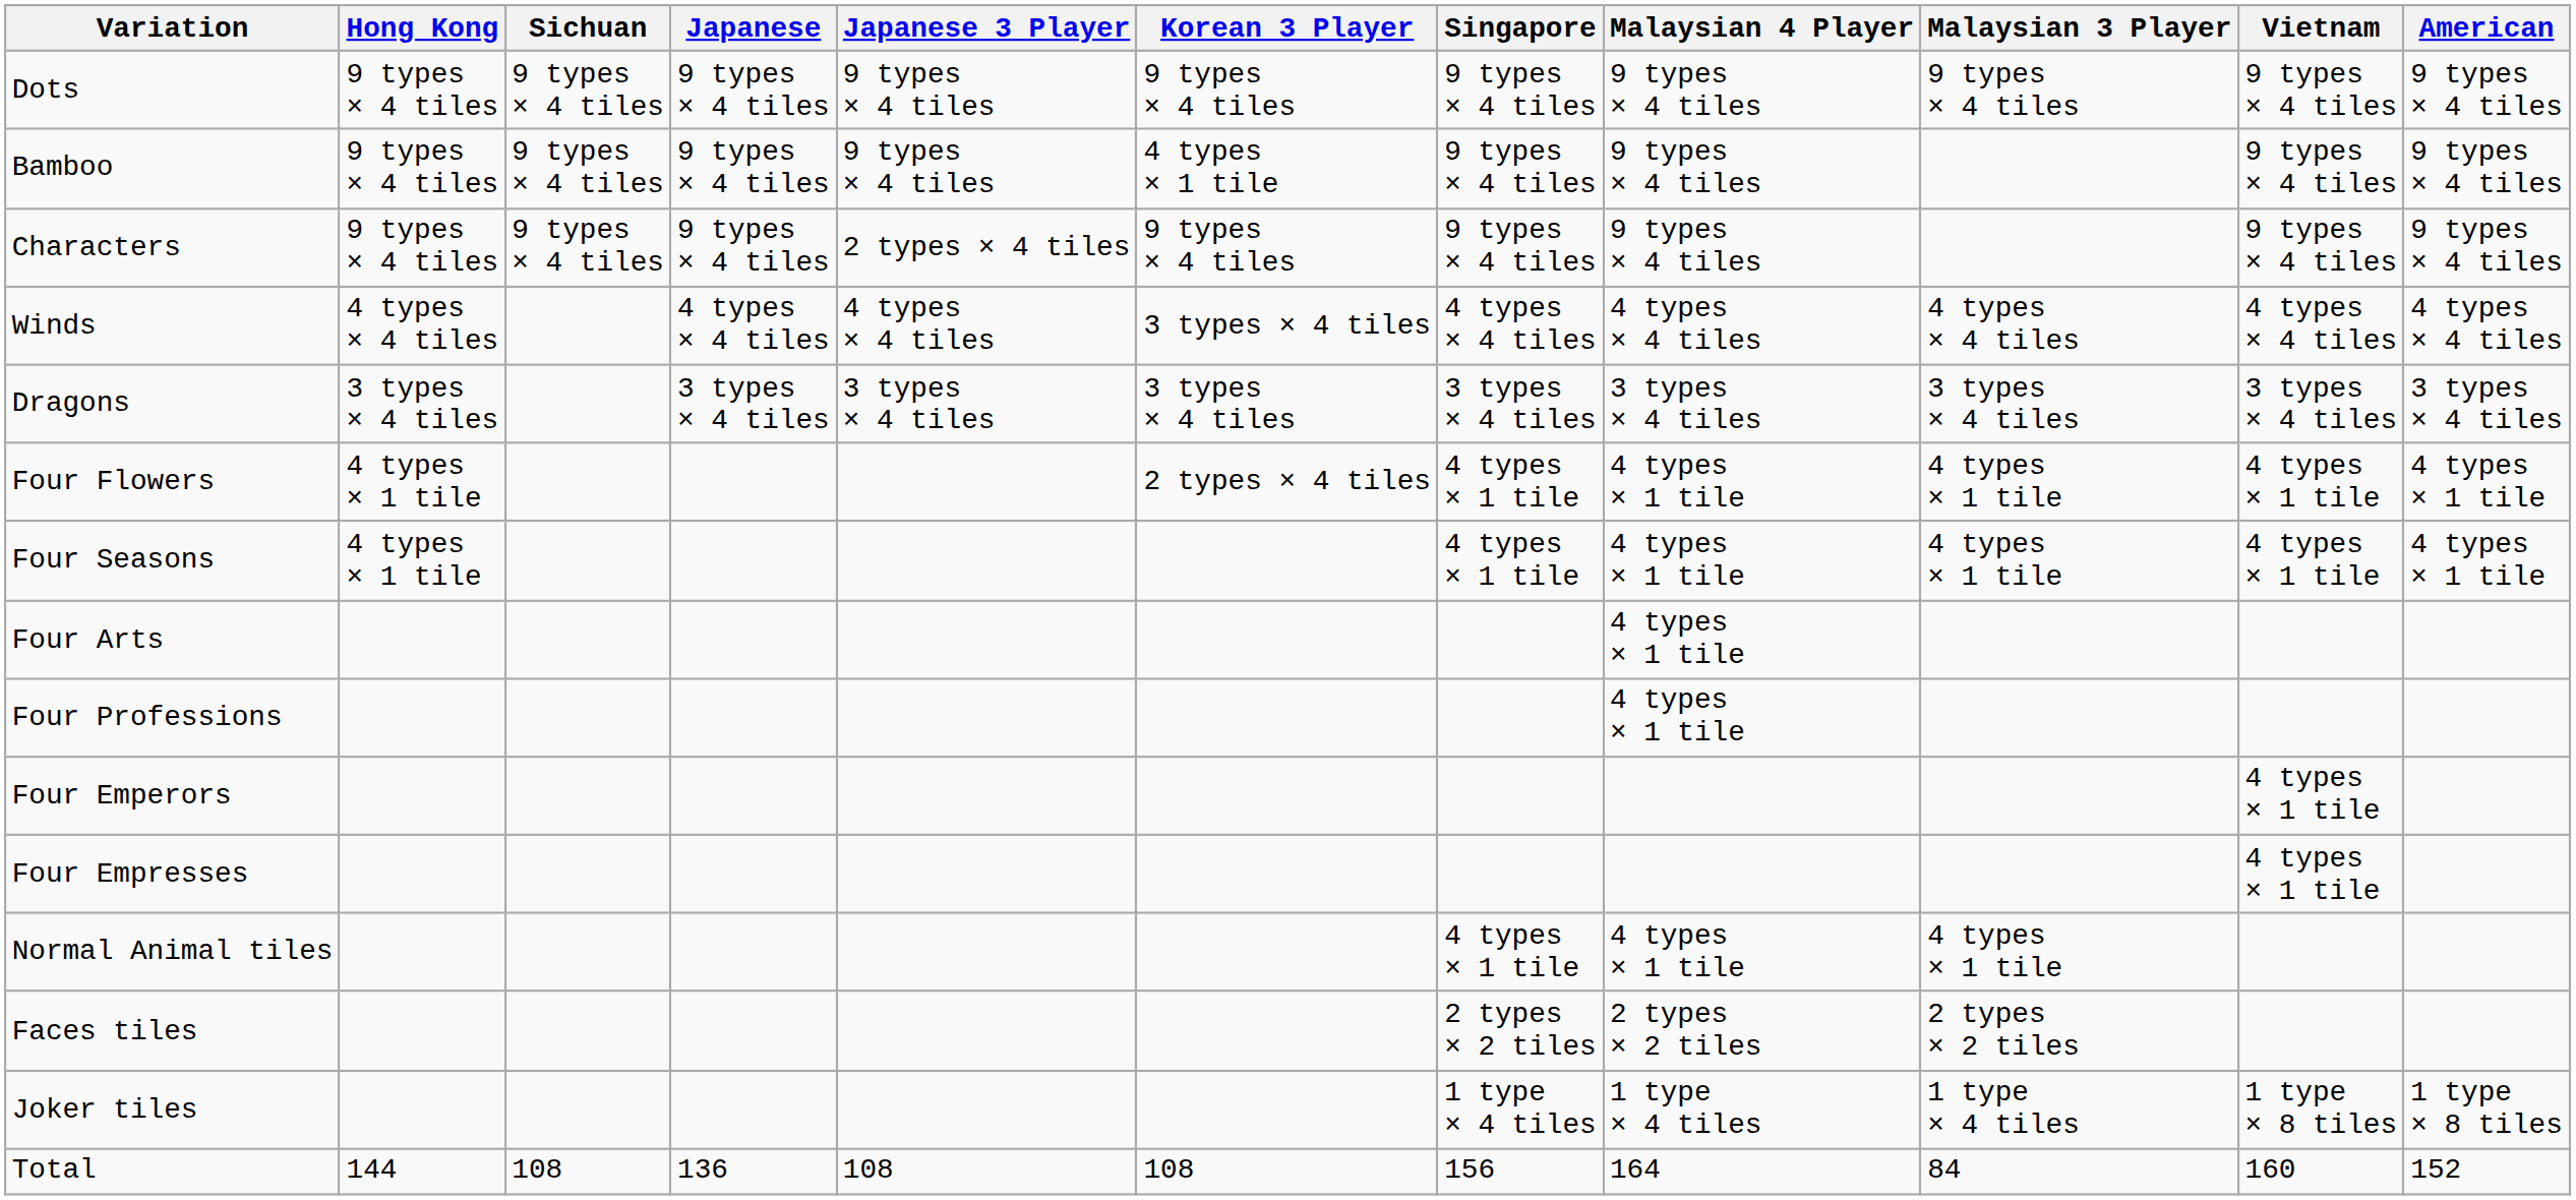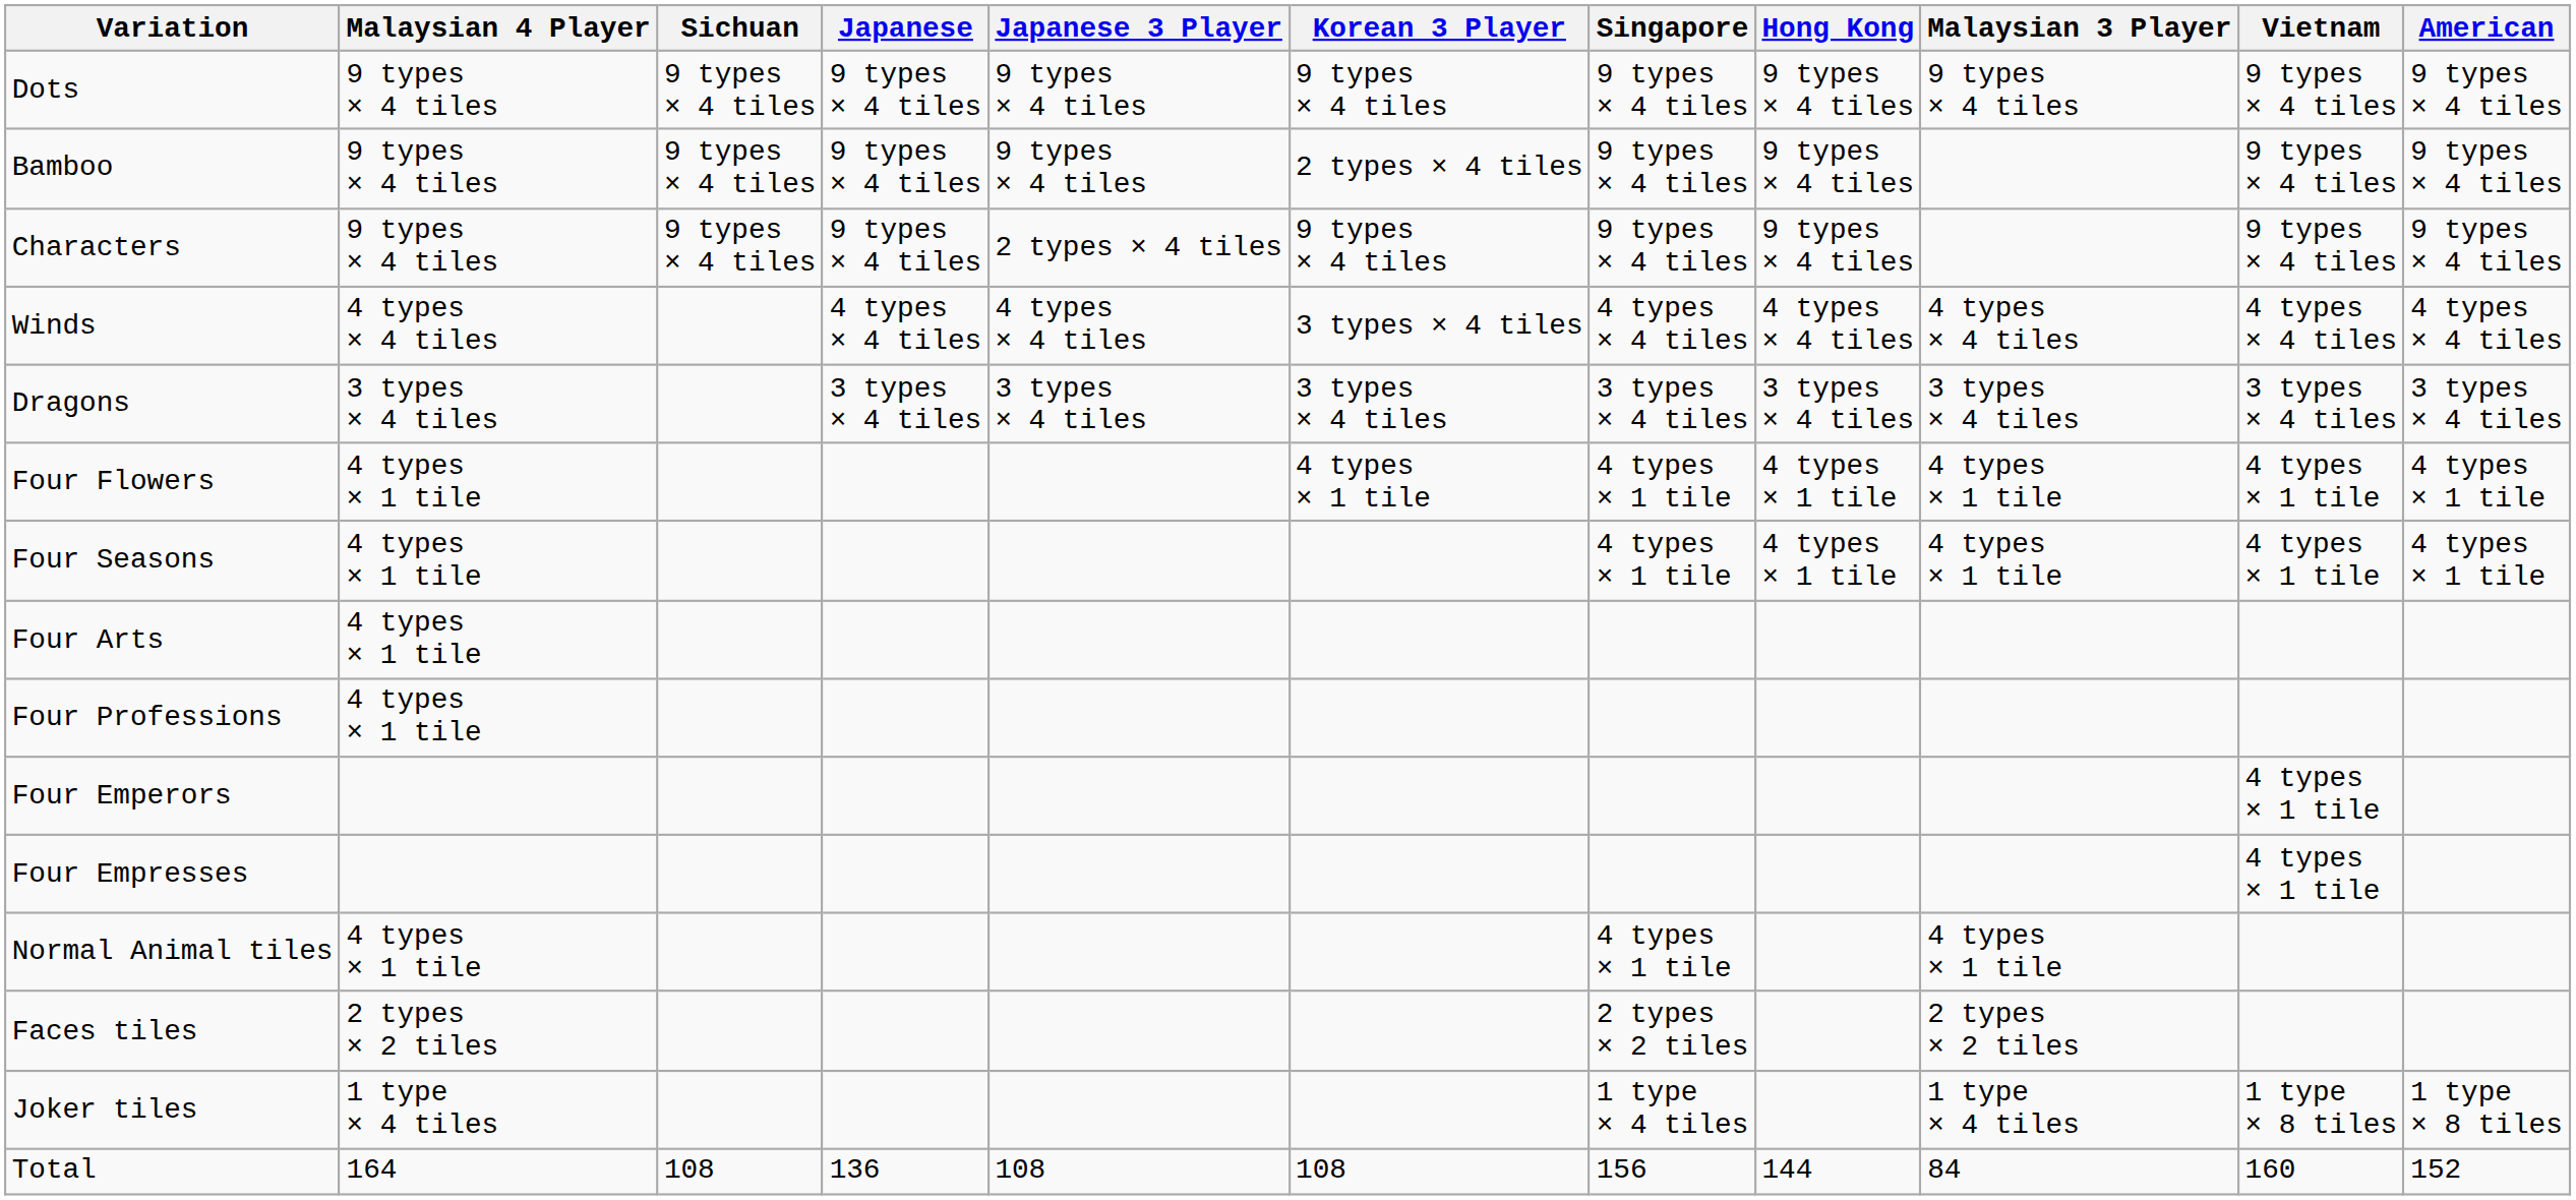 <table class="wikitable">
 <tr>
 <th>Variation</th>
-<th><a href='#'>Hong Kong</a></th>
+<th>Malaysian 4 Player</th>
 <th>Sichuan</th>
 <th><a href='#'>Japanese</a></th>
 <th><a href='#'>Japanese 3 Player</a></th>
 <th><a href='#'>Korean 3 Player</a></th>
 <th>Singapore</th>
-<th>Malaysian 4 Player</th>
+<th><a href='#'>Hong Kong</a></th>
 <th>Malaysian 3 Player</th>
 <th>Vietnam</th>
 <th><a href='#'>American</a></th>
 </tr>
 <tr>
 <td>Dots</td>
 <td>9 types<br>× 4 tiles</td>
 <td>9 types<br>× 4 tiles</td>
 <td>9 types<br>× 4 tiles</td>
 <td>9 types<br>× 4 tiles</td>
 <td>9 types<br>× 4 tiles</td>
 <td>9 types<br>× 4 tiles</td>
 <td>9 types<br>× 4 tiles</td>
 <td>9 types<br>× 4 tiles</td>
 <td>9 types<br>× 4 tiles</td>
 <td>9 types<br>× 4 tiles</td>
 </tr>
 <tr>
 <td>Bamboo</td>
 <td>9 types<br>× 4 tiles</td>
 <td>9 types<br>× 4 tiles</td>
 <td>9 types<br>× 4 tiles</td>
 <td>9 types<br>× 4 tiles</td>
-<td>4 types<br>× 1 tile</td>
+<td>2 types × 4 tiles</td>
 <td>9 types<br>× 4 tiles</td>
 <td>9 types<br>× 4 tiles</td>
 <td></td>
 <td>9 types<br>× 4 tiles</td>
 <td>9 types<br>× 4 tiles</td>
 </tr>
 <tr>
 <td>Characters</td>
 <td>9 types<br>× 4 tiles</td>
 <td>9 types<br>× 4 tiles</td>
 <td>9 types<br>× 4 tiles</td>
 <td>2 types × 4 tiles</td>
 <td>9 types<br>× 4 tiles</td>
 <td>9 types<br>× 4 tiles</td>
 <td>9 types<br>× 4 tiles</td>
 <td></td>
 <td>9 types<br>× 4 tiles</td>
 <td>9 types<br>× 4 tiles</td>
 </tr>
 <tr>
 <td>Winds</td>
 <td>4 types<br>× 4 tiles</td>
 <td></td>
 <td>4 types<br>× 4 tiles</td>
 <td>4 types<br>× 4 tiles</td>
 <td>3 types × 4 tiles</td>
 <td>4 types<br>× 4 tiles</td>
 <td>4 types<br>× 4 tiles</td>
 <td>4 types<br>× 4 tiles</td>
 <td>4 types<br>× 4 tiles</td>
 <td>4 types<br>× 4 tiles</td>
 </tr>
 <tr>
 <td>Dragons</td>
 <td>3 types<br>× 4 tiles</td>
 <td></td>
 <td>3 types<br>× 4 tiles</td>
 <td>3 types<br>× 4 tiles</td>
 <td>3 types<br>× 4 tiles</td>
 <td>3 types<br>× 4 tiles</td>
 <td>3 types<br>× 4 tiles</td>
 <td>3 types<br>× 4 tiles</td>
 <td>3 types<br>× 4 tiles</td>
 <td>3 types<br>× 4 tiles</td>
 </tr>
 <tr>
 <td>Four Flowers</td>
 <td>4 types<br>× 1 tile</td>
 <td></td>
 <td></td>
 <td></td>
-<td>2 types × 4 tiles</td>
+<td>4 types<br>× 1 tile</td>
 <td>4 types<br>× 1 tile</td>
 <td>4 types<br>× 1 tile</td>
 <td>4 types<br>× 1 tile</td>
 <td>4 types<br>× 1 tile</td>
 <td>4 types<br>× 1 tile</td>
 </tr>
 <tr>
 <td>Four Seasons</td>
 <td>4 types<br>× 1 tile</td>
 <td></td>
 <td></td>
 <td></td>
 <td></td>
 <td>4 types<br>× 1 tile</td>
 <td>4 types<br>× 1 tile</td>
 <td>4 types<br>× 1 tile</td>
 <td>4 types<br>× 1 tile</td>
 <td>4 types<br>× 1 tile</td>
 </tr>
 <tr>
 <td>Four Arts</td>
+<td>4 types<br>× 1 tile</td>
 <td></td>
 <td></td>
 <td></td>
 <td></td>
 <td></td>
 <td></td>
-<td>4 types<br>× 1 tile</td>
 <td></td>
 <td></td>
 <td></td>
 </tr>
 <tr>
 <td>Four Professions</td>
+<td>4 types<br>× 1 tile</td>
 <td></td>
 <td></td>
 <td></td>
 <td></td>
 <td></td>
 <td></td>
-<td>4 types<br>× 1 tile</td>
 <td></td>
 <td></td>
 <td></td>
 </tr>
 <tr>
 <td>Four Emperors</td>
 <td></td>
 <td></td>
 <td></td>
 <td></td>
 <td></td>
 <td></td>
 <td></td>
 <td></td>
 <td>4 types<br>× 1 tile</td>
 <td></td>
 </tr>
 <tr>
 <td>Four Empresses</td>
 <td></td>
 <td></td>
 <td></td>
 <td></td>
 <td></td>
 <td></td>
 <td></td>
 <td></td>
 <td>4 types<br>× 1 tile</td>
 <td></td>
 </tr>
 <tr>
 <td>Normal Animal tiles</td>
-<td></td>
+<td>4 types<br>× 1 tile</td>
 <td></td>
 <td></td>
 <td></td>
 <td></td>
 <td>4 types<br>× 1 tile</td>
-<td>4 types<br>× 1 tile</td>
+<td></td>
 <td>4 types<br>× 1 tile</td>
 <td></td>
 <td></td>
 </tr>
 <tr>
 <td>Faces tiles</td>
-<td></td>
+<td>2 types<br>× 2 tiles</td>
 <td></td>
 <td></td>
 <td></td>
 <td></td>
 <td>2 types<br>× 2 tiles</td>
-<td>2 types<br>× 2 tiles</td>
+<td></td>
 <td>2 types<br>× 2 tiles</td>
 <td></td>
 <td></td>
 </tr>
 <tr>
 <td>Joker tiles</td>
-<td></td>
+<td>1 type<br>× 4 tiles</td>
 <td></td>
 <td></td>
 <td></td>
 <td></td>
 <td>1 type<br>× 4 tiles </td>
-<td>1 type<br>× 4 tiles</td>
+<td></td>
 <td>1 type<br>× 4 tiles</td>
 <td>1 type<br>× 8 tiles</td>
 <td>1 type<br>× 8 tiles</td>
 </tr>
 <tr>
 <td>Total</td>
-<td>144</td>
+<td>164</td>
 <td>108</td>
 <td>136</td>
 <td>108</td>
 <td>108</td>
 <td>156</td>
-<td>164</td>
+<td>144</td>
 <td>84</td>
 <td>160</td>
 <td>152</td>
 </tr>
 </table>
